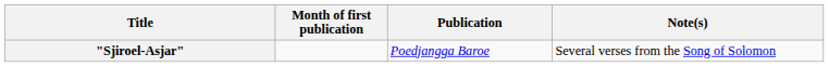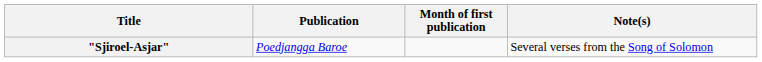 <table class="wikitable plainrowheaders unsortable" style="margin-right: 0;">
 <tr>
 <th scope="col"  style="width:20em;">Title</th>
+<th scope="col"  style="width:12em;">Publication</th>
 <th scope="col"  style="width:8em;">Month of first publication</th>
-<th scope="col"  style="width:12em;">Publication</th>
 <th scope="col"  style="width:20em;">Note(s)</th>
 </tr>
 <tr>
 <th scope="row">"Sjiroel-Asjar"</th>
+<td><em><a href='#'>Poedjangga Baroe</a></em>  </td>
 <td></td>
-<td><em><a href='#'>Poedjangga Baroe</a></em>  </td>
 <td>Several verses from the <a href='#'>Song of Solomon</a></td>
 </tr>
 </table>
